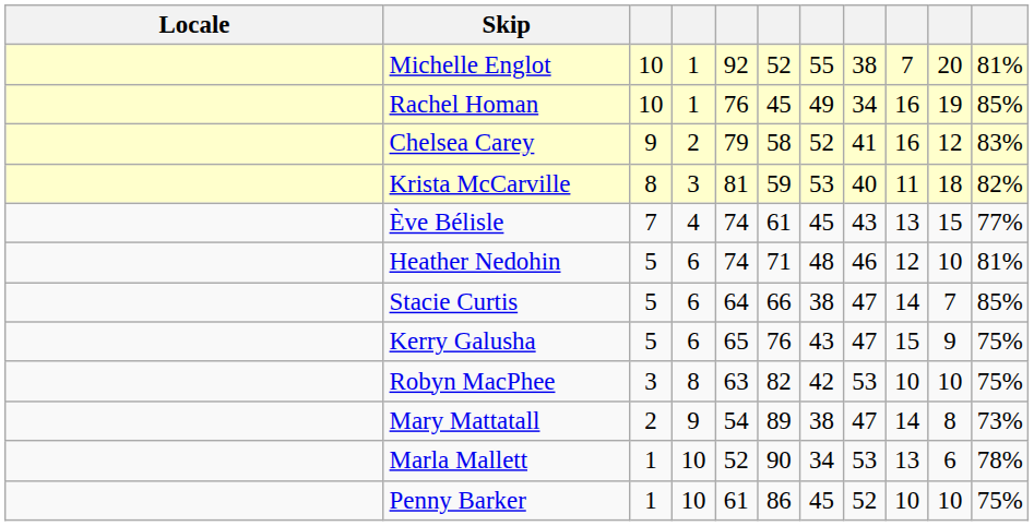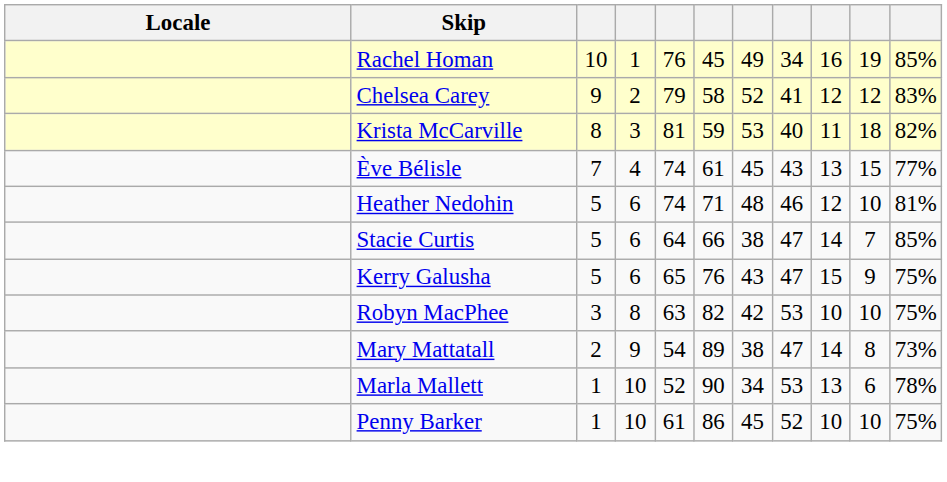 <table class=wikitable style="text-align: center;">
 <tr>
 <th width=235>Locale</th>
 <th width=150>Skip</th>
 <th width=20></th>
 <th width=20></th>
 <th width=20></th>
 <th width=20></th>
 <th width=20></th>
 <th width=20></th>
 <th width=20></th>
 <th width=20></th>
 <th width=20></th>
-</tr>
-<tr style="background:#ffc;">
-<td style="text-align: left;"></td>
-<td style="text-align: left;"><a href='#'>Michelle Englot</a></td>
-<td>10</td>
-<td>1</td>
-<td>92</td>
-<td>52</td>
-<td>55</td>
-<td>38</td>
-<td>7</td>
-<td>20</td>
-<td>81%</td>
 </tr>
 <tr style="background:#ffc;">
 <td style="text-align: left;"></td>
 <td style="text-align: left;"><a href='#'>Rachel Homan</a></td>
 <td>10</td>
 <td>1</td>
 <td>76</td>
 <td>45</td>
 <td>49</td>
 <td>34</td>
 <td>16</td>
 <td>19</td>
 <td>85%</td>
 </tr>
 <tr style="background:#ffc;">
 <td style="text-align: left;"></td>
 <td style="text-align: left;"><a href='#'>Chelsea Carey</a></td>
 <td>9</td>
 <td>2</td>
 <td>79</td>
 <td>58</td>
 <td>52</td>
 <td>41</td>
-<td>16</td>
+<td>12</td>
 <td>12</td>
 <td>83%</td>
 </tr>
 <tr style="background:#ffc;">
 <td style="text-align: left;"></td>
 <td style="text-align: left;"><a href='#'>Krista McCarville</a></td>
 <td>8</td>
 <td>3</td>
 <td>81</td>
 <td>59</td>
 <td>53</td>
 <td>40</td>
 <td>11</td>
 <td>18</td>
 <td>82%</td>
 </tr>
 <tr>
 <td style="text-align: left;"></td>
 <td style="text-align: left;"><a href='#'>Ève Bélisle</a></td>
 <td>7</td>
 <td>4</td>
 <td>74</td>
 <td>61</td>
 <td>45</td>
 <td>43</td>
 <td>13</td>
 <td>15</td>
 <td>77%</td>
 </tr>
 <tr>
 <td style="text-align: left;"></td>
 <td style="text-align: left;"><a href='#'>Heather Nedohin</a></td>
 <td>5</td>
 <td>6</td>
 <td>74</td>
 <td>71</td>
 <td>48</td>
 <td>46</td>
 <td>12</td>
 <td>10</td>
 <td>81%</td>
 </tr>
 <tr>
 <td style="text-align: left;"></td>
 <td style="text-align: left;"><a href='#'>Stacie Curtis</a></td>
 <td>5</td>
 <td>6</td>
 <td>64</td>
 <td>66</td>
 <td>38</td>
 <td>47</td>
 <td>14</td>
 <td>7</td>
 <td>85%</td>
 </tr>
 <tr>
 <td style="text-align: left;"></td>
 <td style="text-align: left;"><a href='#'>Kerry Galusha</a></td>
 <td>5</td>
 <td>6</td>
 <td>65</td>
 <td>76</td>
 <td>43</td>
 <td>47</td>
 <td>15</td>
 <td>9</td>
 <td>75%</td>
 </tr>
 <tr>
 <td style="text-align: left;"></td>
 <td style="text-align: left;"><a href='#'>Robyn MacPhee</a></td>
 <td>3</td>
 <td>8</td>
 <td>63</td>
 <td>82</td>
 <td>42</td>
 <td>53</td>
 <td>10</td>
 <td>10</td>
 <td>75%</td>
 </tr>
 <tr>
 <td style="text-align: left;"></td>
 <td style="text-align: left;"><a href='#'>Mary Mattatall</a></td>
 <td>2</td>
 <td>9</td>
 <td>54</td>
 <td>89</td>
 <td>38</td>
 <td>47</td>
 <td>14</td>
 <td>8</td>
 <td>73%</td>
 </tr>
 <tr>
 <td style="text-align: left;"></td>
 <td style="text-align: left;"><a href='#'>Marla Mallett</a></td>
 <td>1</td>
 <td>10</td>
 <td>52</td>
 <td>90</td>
 <td>34</td>
 <td>53</td>
 <td>13</td>
 <td>6</td>
 <td>78%</td>
 </tr>
 <tr>
 <td style="text-align: left;"></td>
 <td style="text-align: left;"><a href='#'>Penny Barker</a></td>
 <td>1</td>
 <td>10</td>
 <td>61</td>
 <td>86</td>
 <td>45</td>
 <td>52</td>
 <td>10</td>
 <td>10</td>
 <td>75%</td>
 </tr>
 </table>
